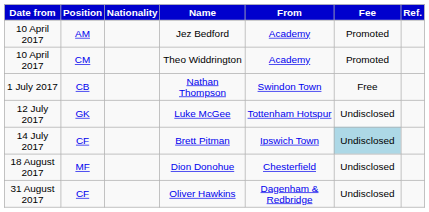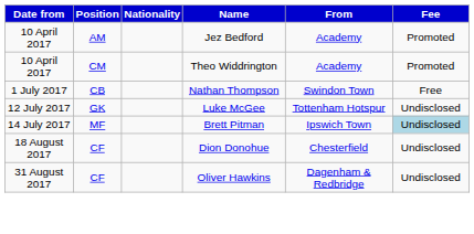 <table class="wikitable"  style="text-align:center; font-size:90%; ">
 <tr>
 <th style="background:mediumblue; color:#FFFFFF; width:100px;">Date from</th>
 <th style="background:mediumblue; color:#FFFFFF; width:50px;">Position</th>
 <th style="background:mediumblue; color:#FFFFFF; width:50px;">Nationality</th>
 <th style="background:mediumblue; color:#FFFFFF; width:150px;">Name</th>
 <th style="background:mediumblue; color:#FFFFFF; width:160px;">From</th>
 <th style="background:mediumblue; color:#FFFFFF; width:100px;">Fee</th>
-<th style="background:mediumblue; color:#FFFFFF; width:25px;">Ref.</th>
 </tr>
 <tr>
 <td>10 April 2017</td>
 <td><a href='#'>AM</a></td>
 <td></td>
 <td>Jez Bedford</td>
 <td><a href='#'>Academy</a></td>
 <td>Promoted</td>
-<td></td>
 </tr>
 <tr>
 <td>10 April 2017</td>
 <td><a href='#'>CM</a></td>
 <td></td>
 <td>Theo Widdrington</td>
 <td><a href='#'>Academy</a></td>
 <td>Promoted</td>
-<td></td>
 </tr>
 <tr>
 <td>1 July 2017</td>
 <td><a href='#'>CB</a></td>
 <td></td>
 <td><a href='#'>Nathan Thompson</a></td>
 <td><a href='#'>Swindon Town</a></td>
 <td>Free</td>
-<td></td>
 </tr>
 <tr>
 <td>12 July 2017</td>
 <td><a href='#'>GK</a></td>
 <td></td>
 <td><a href='#'>Luke McGee</a></td>
 <td><a href='#'>Tottenham Hotspur</a></td>
 <td>Undisclosed</td>
-<td></td>
 </tr>
 <tr>
 <td>14 July 2017</td>
-<td><a href='#'>CF</a></td>
+<td><a href='#'>MF</a></td>
 <td></td>
 <td><a href='#'>Brett Pitman</a></td>
 <td><a href='#'>Ipswich Town</a></td>
 <td style="background: lightblue;">Undisclosed</td>
-<td></td>
 </tr>
 <tr>
 <td>18 August 2017</td>
-<td><a href='#'>MF</a></td>
+<td><a href='#'>CF</a></td>
 <td></td>
 <td><a href='#'>Dion Donohue</a></td>
 <td><a href='#'>Chesterfield</a></td>
 <td>Undisclosed</td>
-<td></td>
 </tr>
 <tr>
 <td>31 August 2017</td>
 <td><a href='#'>CF</a></td>
 <td></td>
 <td><a href='#'>Oliver Hawkins</a></td>
 <td><a href='#'>Dagenham & Redbridge</a></td>
 <td>Undisclosed</td>
-<td></td>
 </tr>
 </table>
